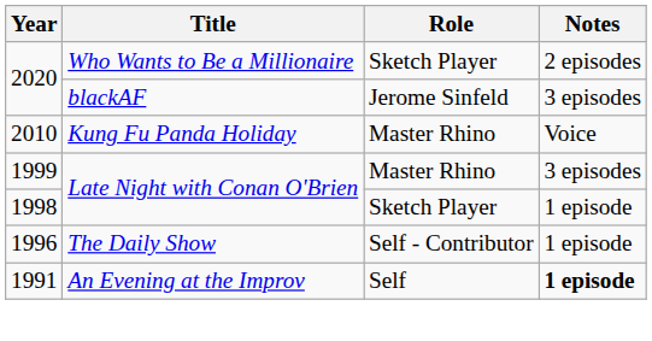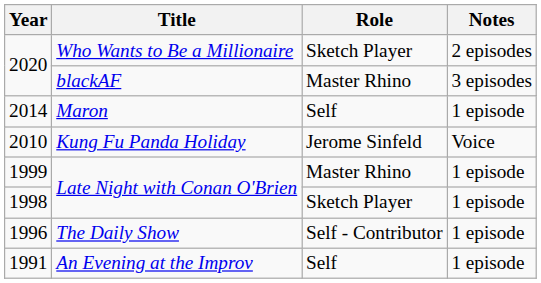 <table class="wikitable sortable">
 <tr>
 <th>Year</th>
 <th>Title</th>
 <th>Role</th>
 <th>Notes</th>
 </tr>
 <tr>
 <td rowspan=2>2020</td>
 <td><em><a href='#'>Who Wants to Be a Millionaire</a></em></td>
 <td>Sketch Player</td>
 <td>2 episodes</td>
 </tr>
 <tr>
 <td><em><a href='#'>blackAF</a></em></td>
-<td>Jerome Sinfeld</td>
+<td>Master Rhino</td>
 <td>3 episodes</td>
+</tr>
+<tr>
+<td>2014</td>
+<td><em><a href='#'>Maron</a></em></td>
+<td>Self</td>
+<td>1 episode</td>
 </tr>
 <tr>
 <td>2010</td>
 <td><em><a href='#'>Kung Fu Panda Holiday</a></em></td>
-<td>Master Rhino</td>
+<td>Jerome Sinfeld</td>
 <td>Voice</td>
 </tr>
 <tr>
 <td>1999</td>
 <td rowspan=2><em><a href='#'>Late Night with Conan O'Brien</a></em></td>
 <td>Master Rhino</td>
-<td>3 episodes</td>
+<td>1 episode</td>
 </tr>
 <tr>
 <td>1998</td>
 <td>Sketch Player</td>
 <td>1 episode</td>
 </tr>
 <tr>
 <td>1996</td>
 <td><em><a href='#'>The Daily Show</a></em></td>
 <td>Self - Contributor</td>
 <td>1 episode</td>
 </tr>
 <tr>
 <td>1991</td>
 <td><em><a href='#'>An Evening at the Improv</a></em></td>
 <td>Self</td>
-<td><strong>1 episode</strong></td>
+<td>1 episode</td>
 </tr>
 </table>
